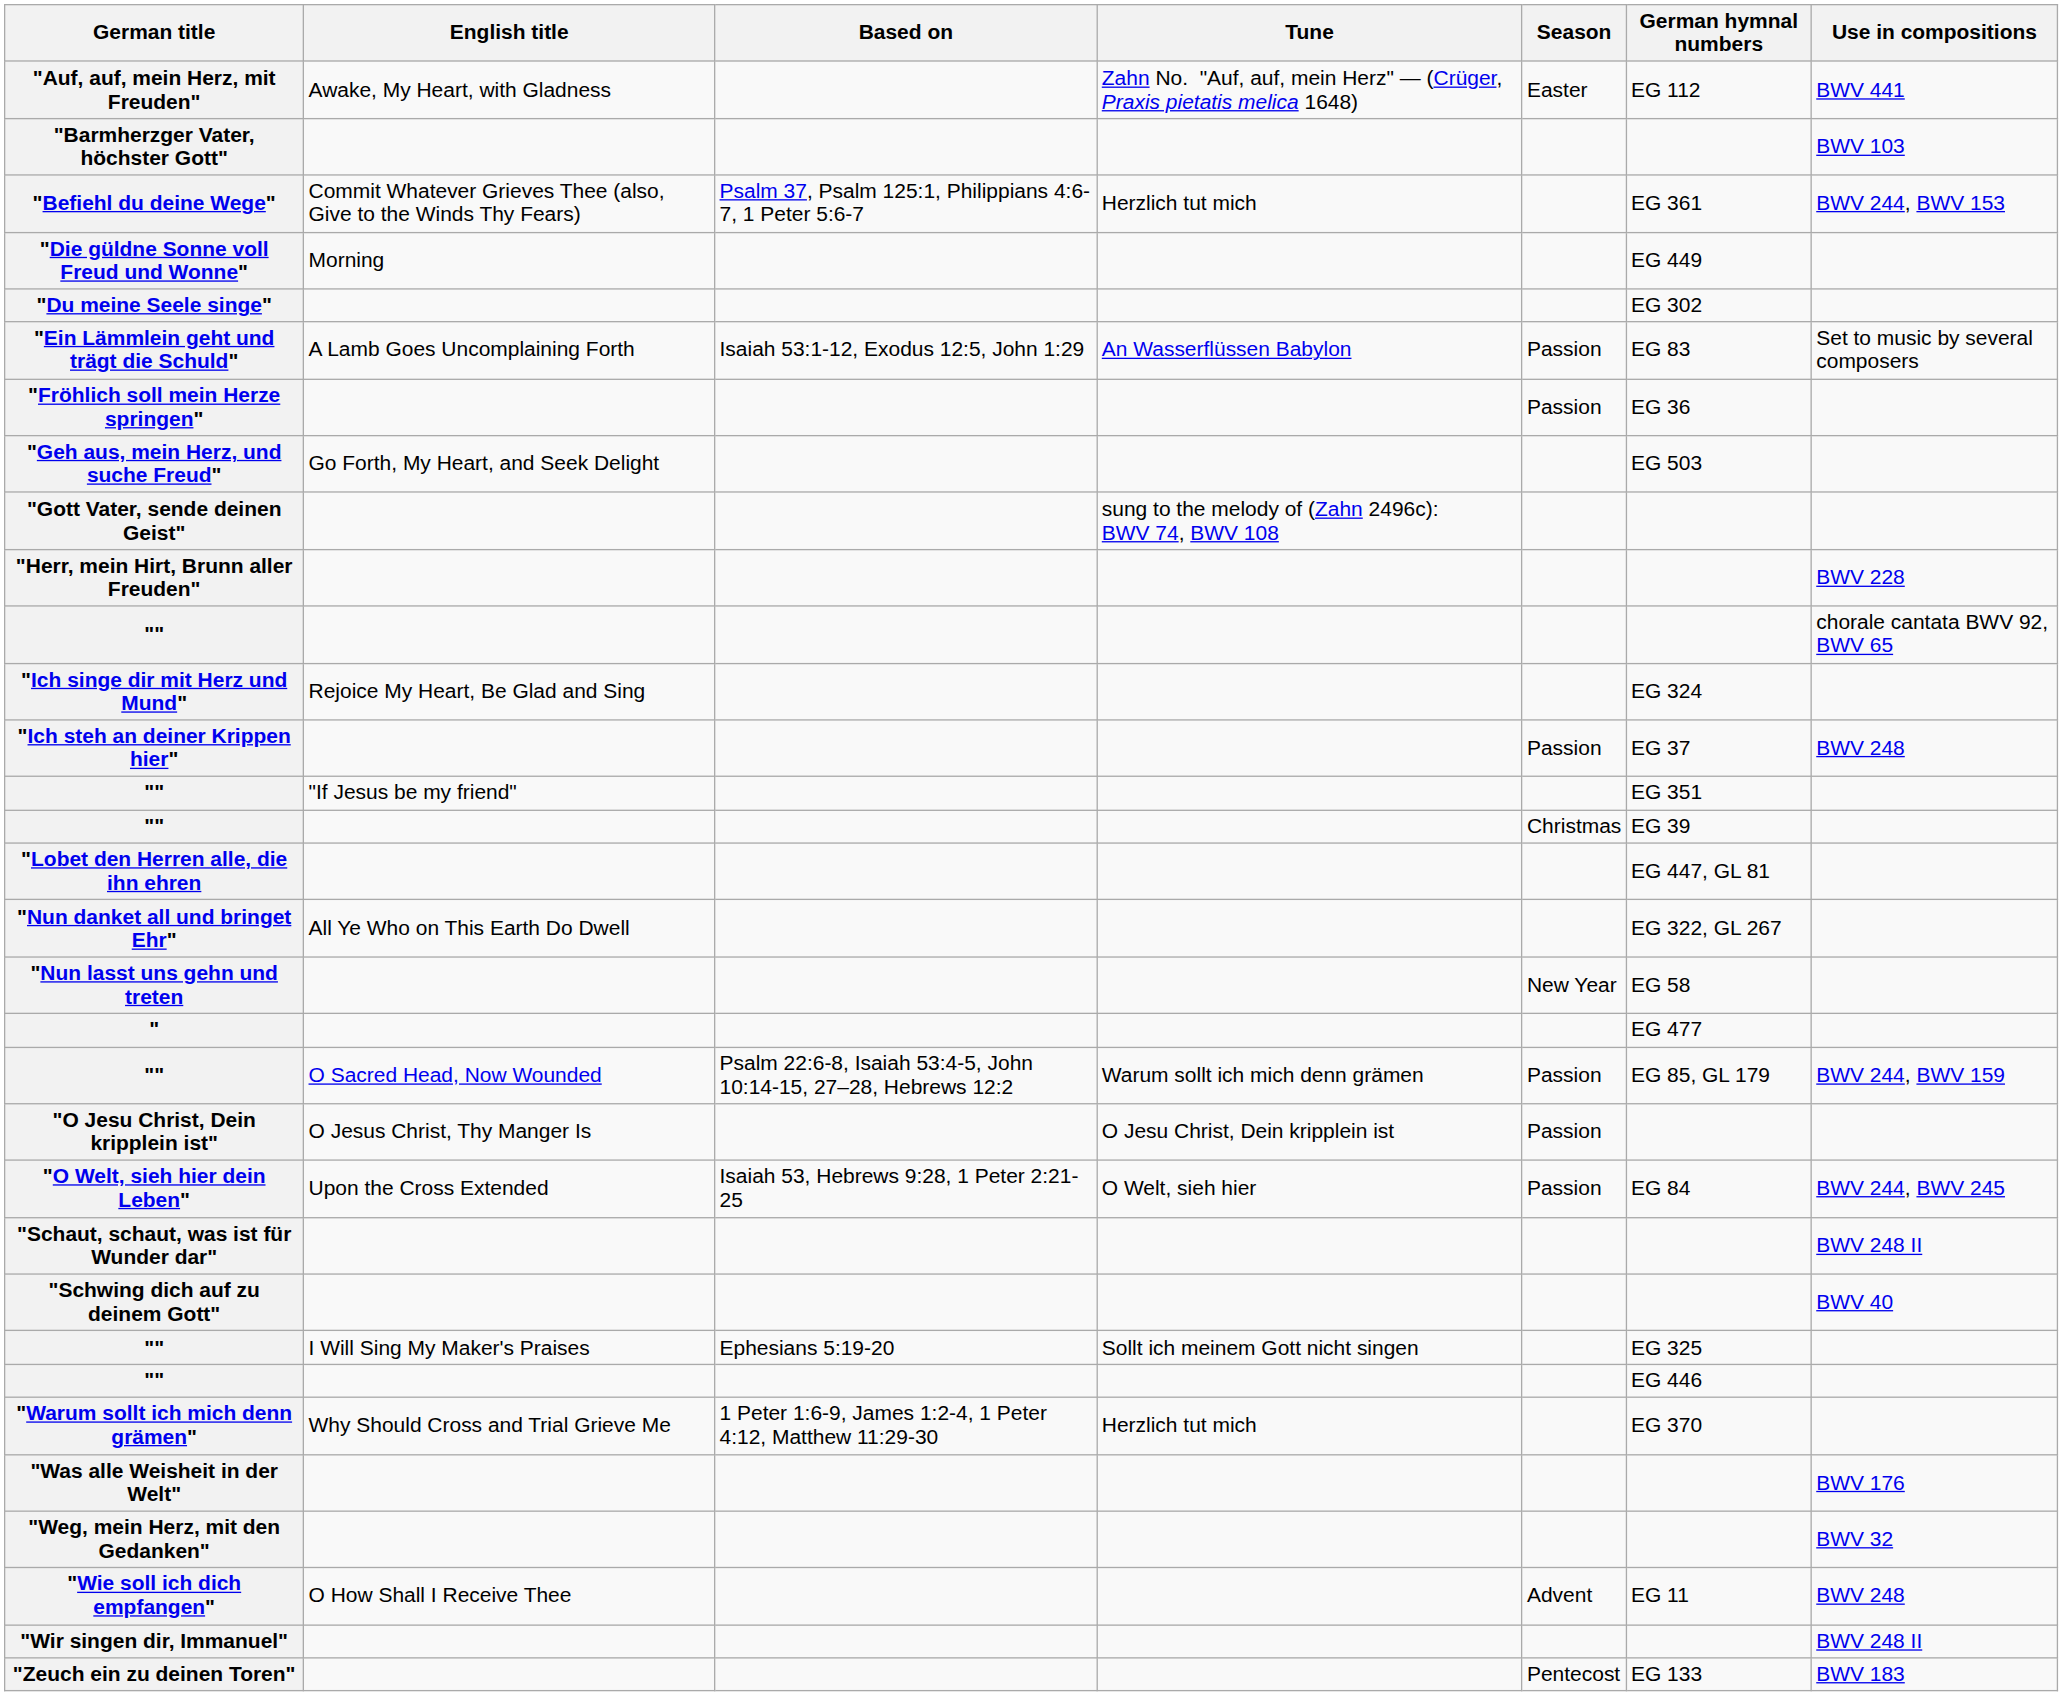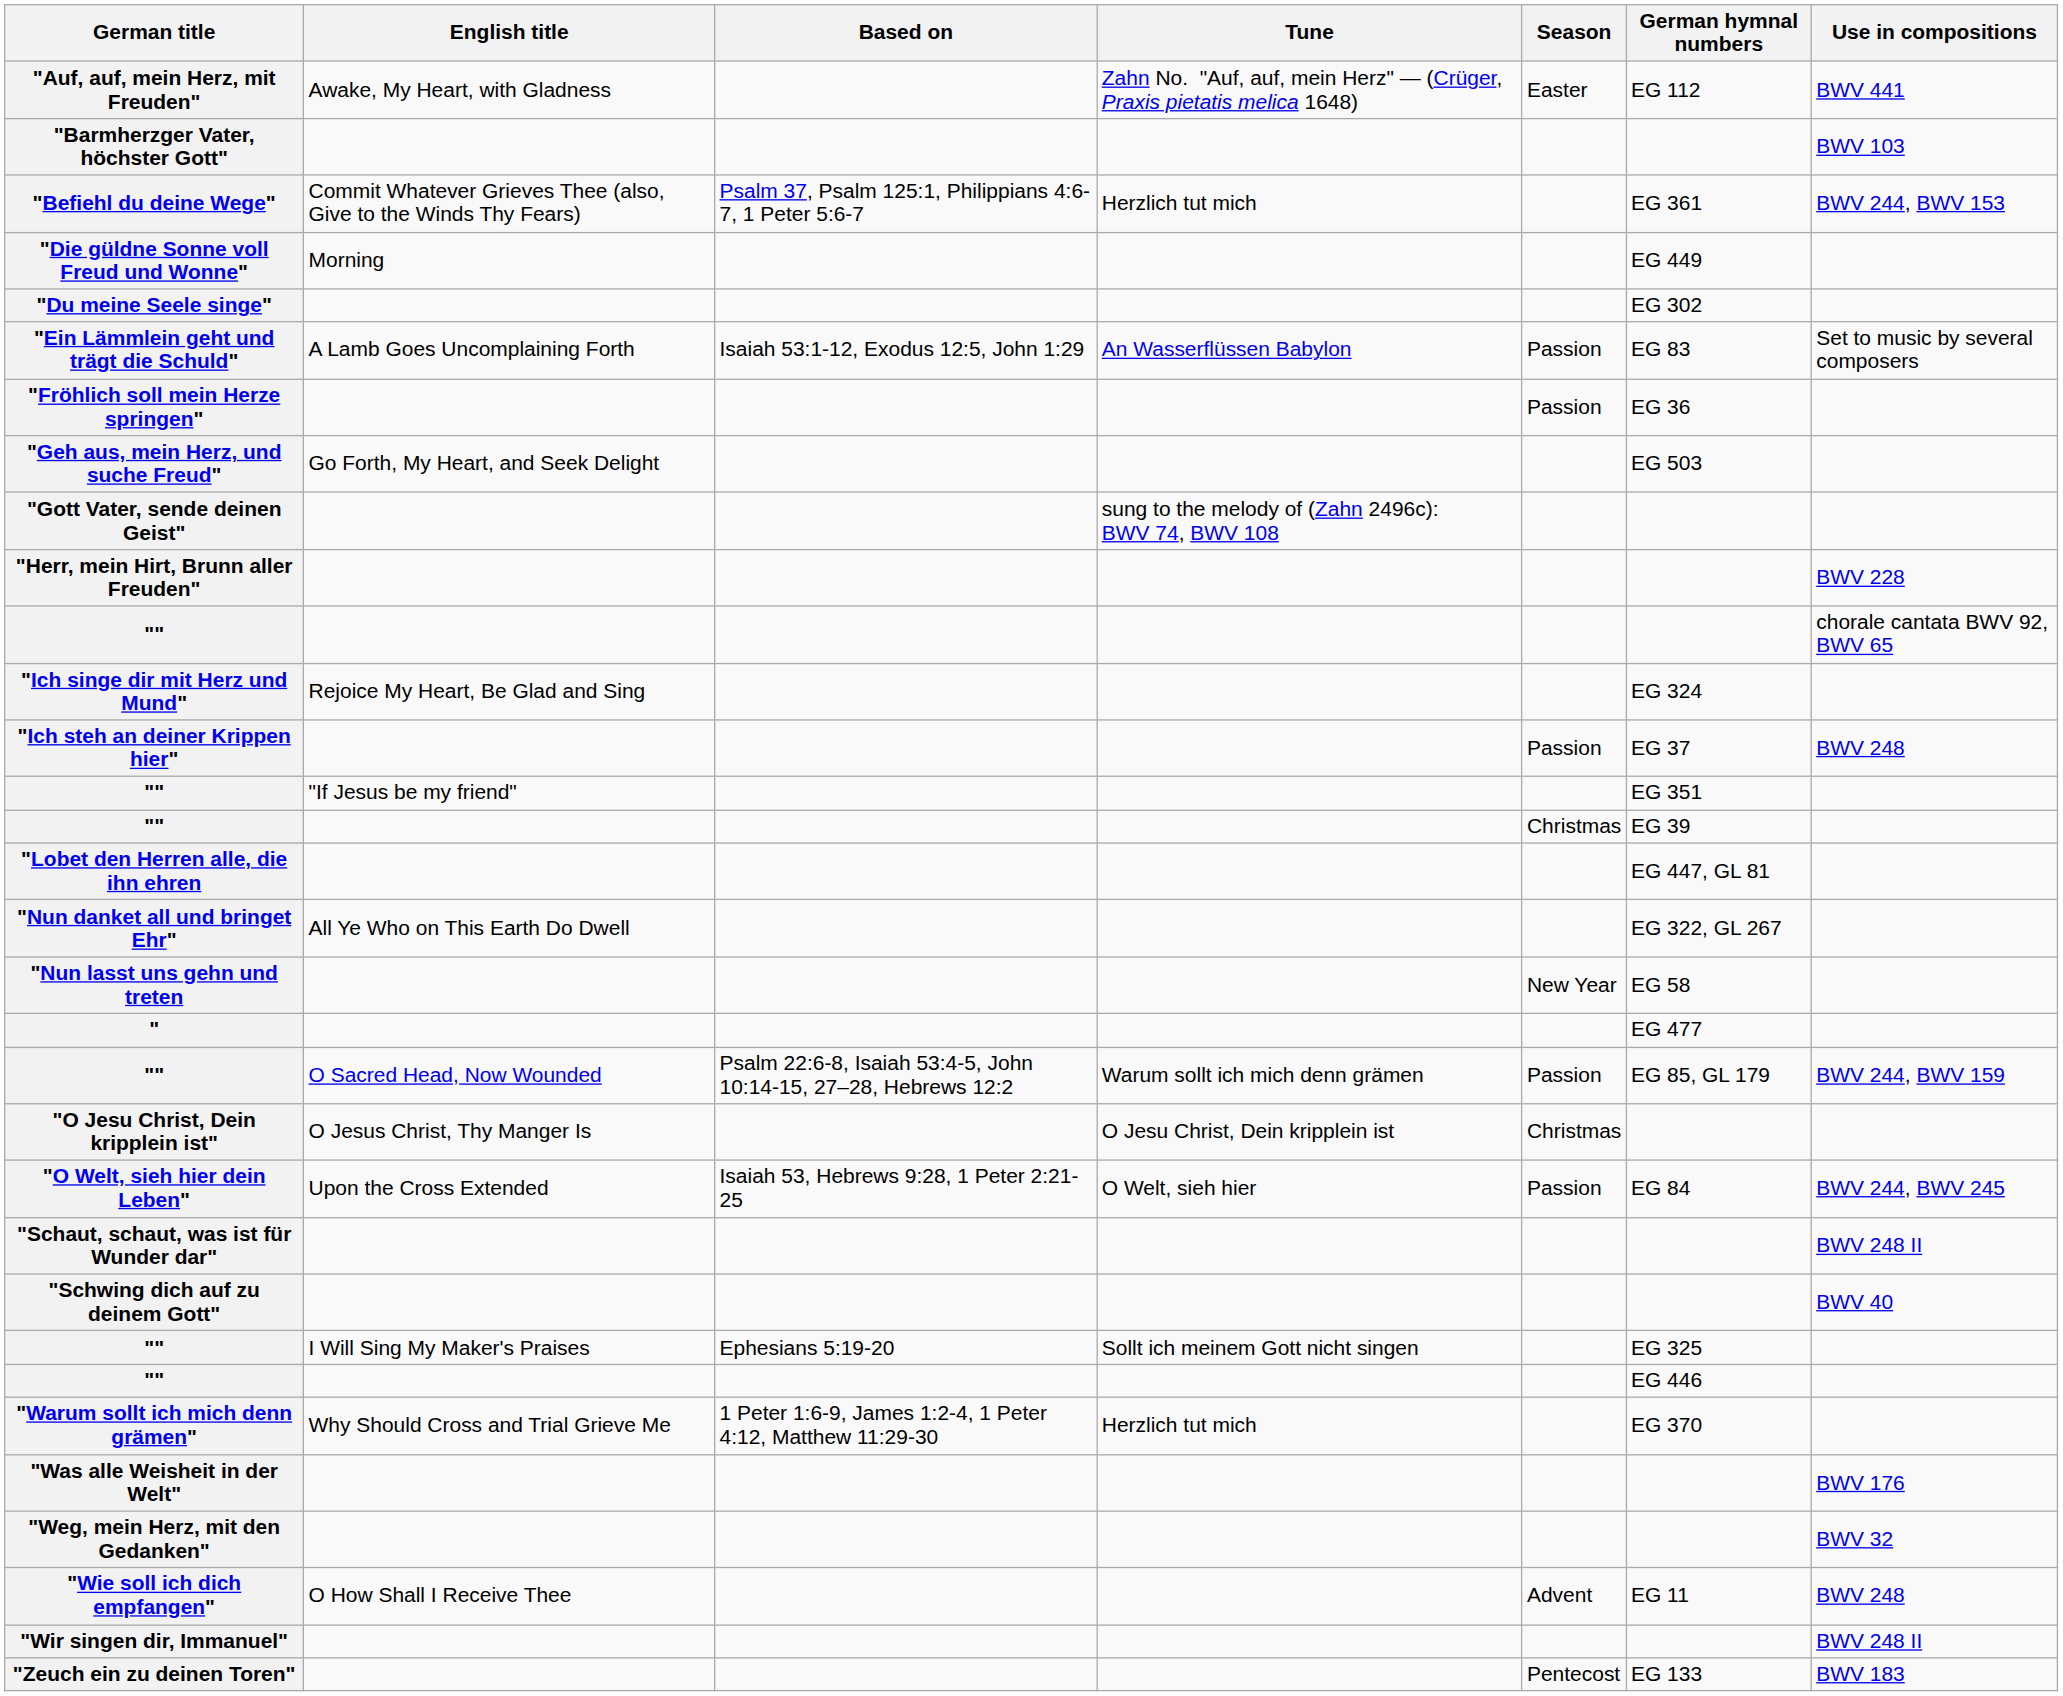 <table class="wikitable sortable">
 <tr>
 <th>German title</th>
 <th>English title</th>
 <th>Based on</th>
 <th>Tune</th>
 <th>Season</th>
 <th>German hymnal numbers</th>
 <th>Use in compositions</th>
 </tr>
 <tr>
 <th>"Auf, auf, mein Herz, mit Freuden"</th>
 <td>Awake, My Heart, with Gladness</td>
 <td></td>
 <td><a href='#'>Zahn</a> No.  "Auf, auf, mein Herz" — (<a href='#'>Crüger</a>, <em><a href='#'>Praxis pietatis melica</a></em> 1648)</td>
 <td>Easter</td>
 <td>EG 112</td>
 <td><a href='#'>BWV 441</a></td>
 </tr>
 <tr>
 <th>"Barmherzger Vater, höchster Gott"</th>
 <td></td>
 <td></td>
 <td></td>
 <td></td>
 <td></td>
 <td><a href='#'>BWV 103</a></td>
 </tr>
 <tr>
 <th>"<a href='#'>Befiehl du deine Wege</a>"</th>
 <td>Commit Whatever Grieves Thee (also, Give to the Winds Thy Fears)</td>
 <td><a href='#'>Psalm 37</a>, Psalm 125:1, Philippians 4:6-7, 1 Peter 5:6-7</td>
 <td>Herzlich tut mich</td>
 <td></td>
 <td>EG 361</td>
 <td><a href='#'>BWV 244</a>, <a href='#'>BWV 153</a></td>
 </tr>
 <tr>
 <th>"<a href='#'>Die güldne Sonne voll Freud und Wonne</a>"</th>
 <td>Morning</td>
 <td></td>
 <td></td>
 <td></td>
 <td>EG 449</td>
 <td></td>
 </tr>
 <tr>
 <th>"<a href='#'>Du meine Seele singe</a>"</th>
 <td></td>
 <td></td>
 <td></td>
 <td></td>
 <td>EG 302</td>
 <td></td>
 </tr>
 <tr>
 <th>"<a href='#'>Ein Lämmlein geht und trägt die Schuld</a>"</th>
 <td>A Lamb Goes Uncomplaining Forth</td>
 <td>Isaiah 53:1-12, Exodus 12:5, John 1:29</td>
 <td><a href='#'>An Wasserflüssen Babylon</a></td>
 <td>Passion</td>
 <td>EG 83</td>
 <td>Set to music by several composers</td>
 </tr>
 <tr>
 <th>"<a href='#'>Fröhlich soll mein Herze springen</a>"</th>
 <td></td>
 <td></td>
 <td></td>
 <td>Passion</td>
 <td>EG 36</td>
 <td></td>
 </tr>
 <tr>
 <th>"<a href='#'>Geh aus, mein Herz, und suche Freud</a>"</th>
 <td>Go Forth, My Heart, and Seek Delight</td>
 <td></td>
 <td></td>
 <td></td>
 <td>EG 503</td>
 <td></td>
 </tr>
 <tr>
 <th>"Gott Vater, sende deinen Geist"</th>
 <td></td>
 <td></td>
 <td>sung to the melody of  (<a href='#'>Zahn</a> 2496c): <a href='#'>BWV 74</a>, <a href='#'>BWV 108</a></td>
 <td></td>
 <td></td>
 <td></td>
 </tr>
 <tr>
 <th>"Herr, mein Hirt, Brunn aller Freuden"</th>
 <td></td>
 <td></td>
 <td></td>
 <td></td>
 <td></td>
 <td><a href='#'>BWV 228</a></td>
 </tr>
 <tr>
 <th>""</th>
 <td></td>
 <td></td>
 <td></td>
 <td></td>
 <td></td>
 <td>chorale cantata BWV 92, <a href='#'>BWV 65</a></td>
 </tr>
 <tr>
 <th>"<a href='#'>Ich singe dir mit Herz und Mund</a>"</th>
 <td>Rejoice My Heart, Be Glad and Sing</td>
 <td></td>
 <td></td>
 <td></td>
 <td>EG 324</td>
 <td></td>
 </tr>
 <tr>
 <th>"<a href='#'>Ich steh an deiner Krippen hier</a>"</th>
 <td></td>
 <td></td>
 <td></td>
 <td>Passion</td>
 <td>EG 37</td>
 <td><a href='#'>BWV 248</a></td>
 </tr>
 <tr>
 <th>""</th>
 <td>"If Jesus be my friend"</td>
 <td></td>
 <td></td>
 <td></td>
 <td>EG 351</td>
 <td></td>
 </tr>
 <tr>
 <th>""</th>
 <td></td>
 <td></td>
 <td></td>
 <td>Christmas</td>
 <td>EG 39</td>
 <td></td>
 </tr>
 <tr>
 <th>"<a href='#'>Lobet den Herren alle, die ihn ehren</a></th>
 <td></td>
 <td></td>
 <td></td>
 <td></td>
 <td>EG 447, GL 81</td>
 <td></td>
 </tr>
 <tr>
 <th>"<a href='#'>Nun danket all und bringet Ehr</a>"</th>
 <td>All Ye Who on This Earth Do Dwell</td>
 <td></td>
 <td></td>
 <td></td>
 <td>EG 322, GL 267</td>
 <td></td>
 </tr>
 <tr>
 <th>"<a href='#'>Nun lasst uns gehn und treten</a></th>
 <td></td>
 <td></td>
 <td></td>
 <td>New Year</td>
 <td>EG 58</td>
 <td></td>
 </tr>
 <tr>
 <th>"</th>
 <td></td>
 <td></td>
 <td></td>
 <td></td>
 <td>EG 477</td>
 <td></td>
 </tr>
 <tr>
 <th>""</th>
 <td><a href='#'>O Sacred Head, Now Wounded</a></td>
 <td>Psalm 22:6-8, Isaiah 53:4-5, John 10:14-15, 27–28, Hebrews 12:2</td>
 <td>Warum sollt ich mich denn grämen</td>
 <td>Passion</td>
 <td>EG 85, GL 179</td>
 <td><a href='#'>BWV 244</a>, <a href='#'>BWV 159</a></td>
 </tr>
 <tr>
 <th>"O Jesu Christ, Dein kripplein ist"</th>
 <td>O Jesus Christ, Thy Manger Is</td>
 <td></td>
 <td>O Jesu Christ, Dein kripplein ist</td>
-<td>Passion</td>
+<td>Christmas</td>
 <td></td>
 <td></td>
 </tr>
 <tr>
 <th>"<a href='#'>O Welt, sieh hier dein Leben</a>"</th>
 <td>Upon the Cross Extended</td>
 <td>Isaiah 53, Hebrews 9:28, 1 Peter 2:21-25</td>
 <td>O Welt, sieh hier</td>
 <td>Passion</td>
 <td>EG 84</td>
 <td><a href='#'>BWV 244</a>, <a href='#'>BWV 245</a></td>
 </tr>
 <tr>
 <th>"Schaut, schaut, was ist für Wunder dar"</th>
 <td></td>
 <td></td>
 <td></td>
 <td></td>
 <td></td>
 <td><a href='#'>BWV 248 II</a></td>
 </tr>
 <tr>
 <th>"Schwing dich auf zu deinem Gott"</th>
 <td></td>
 <td></td>
 <td></td>
 <td></td>
 <td></td>
 <td><a href='#'>BWV 40</a></td>
 </tr>
 <tr>
 <th>""</th>
 <td>I Will Sing My Maker's Praises</td>
 <td>Ephesians 5:19-20</td>
 <td>Sollt ich meinem Gott nicht singen</td>
 <td></td>
 <td>EG 325</td>
 <td></td>
 </tr>
 <tr>
 <th>""</th>
 <td></td>
 <td></td>
 <td></td>
 <td></td>
 <td>EG 446</td>
 <td></td>
 </tr>
 <tr>
 <th>"<a href='#'>Warum sollt ich mich denn grämen</a>"</th>
 <td>Why Should Cross and Trial Grieve Me</td>
 <td>1 Peter 1:6-9, James 1:2-4, 1 Peter 4:12, Matthew 11:29-30</td>
 <td>Herzlich tut mich</td>
 <td></td>
 <td>EG 370</td>
 <td></td>
 </tr>
 <tr>
 <th>"Was alle Weisheit in der Welt"</th>
 <td></td>
 <td></td>
 <td></td>
 <td></td>
 <td></td>
 <td><a href='#'>BWV 176</a></td>
 </tr>
 <tr>
 <th>"Weg, mein Herz, mit den Gedanken"</th>
 <td></td>
 <td></td>
 <td></td>
 <td></td>
 <td></td>
 <td><a href='#'>BWV 32</a></td>
 </tr>
 <tr>
 <th>"<a href='#'>Wie soll ich dich empfangen</a>"</th>
 <td>O How Shall I Receive Thee</td>
 <td></td>
 <td></td>
 <td>Advent</td>
 <td>EG 11</td>
 <td><a href='#'>BWV 248</a></td>
 </tr>
 <tr>
 <th>"Wir singen dir, Immanuel"</th>
 <td></td>
 <td></td>
 <td></td>
 <td></td>
 <td></td>
 <td><a href='#'>BWV 248 II</a></td>
 </tr>
 <tr>
 <th>"Zeuch ein zu deinen Toren"</th>
 <td></td>
 <td></td>
 <td></td>
 <td>Pentecost</td>
 <td>EG 133</td>
 <td><a href='#'>BWV 183</a></td>
 </tr>
 </table>
